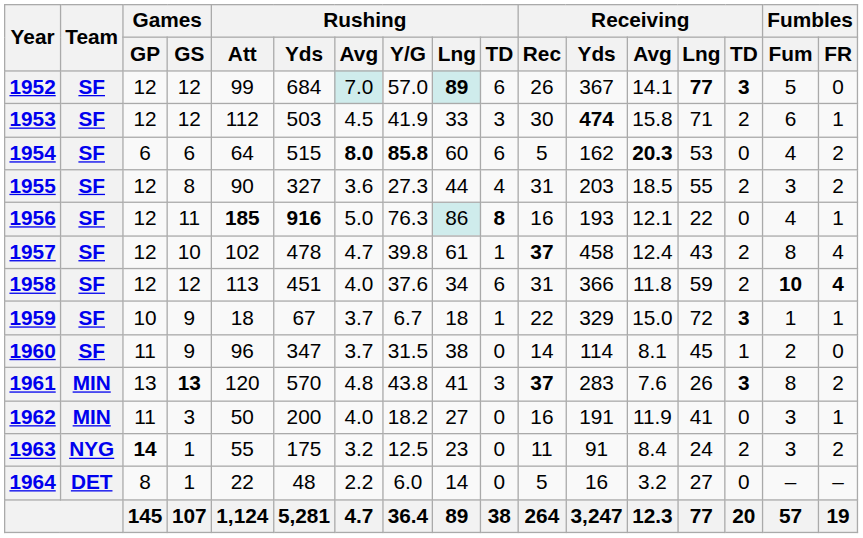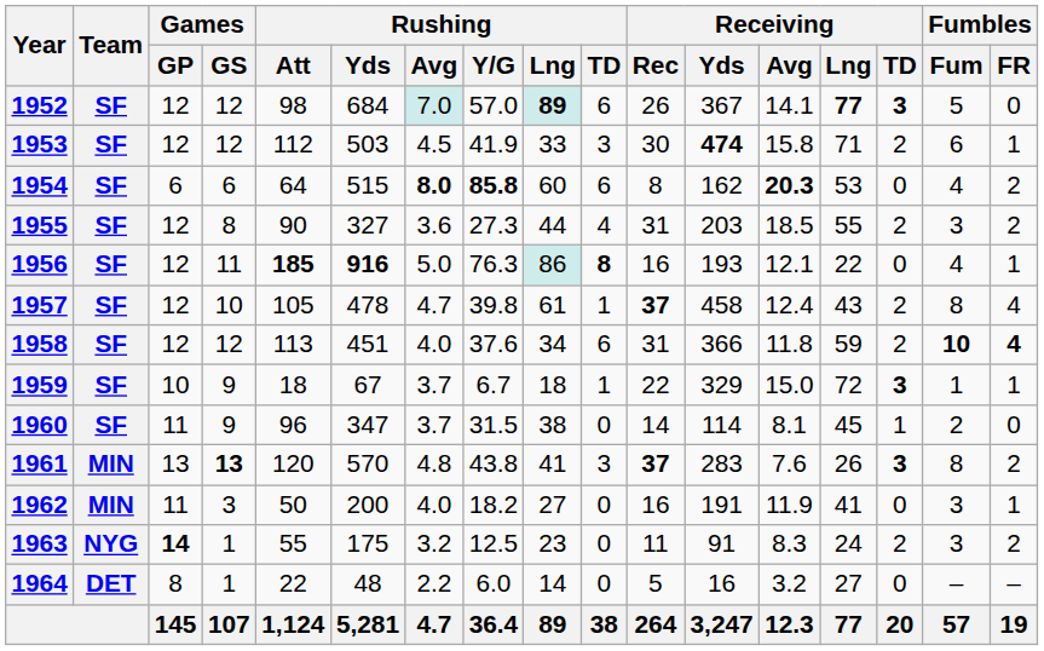 <table class= "wikitable" style="text-align:center;">
 <tr>
 <th rowspan="2">Year</th>
 <th rowspan="2">Team</th>
 <th colspan="2">Games</th>
 <th colspan="6">Rushing</th>
 <th colspan="5">Receiving</th>
 <th colspan="2">Fumbles</th>
 </tr>
 <tr>
 <th>GP</th>
 <th>GS</th>
 <th>Att</th>
 <th>Yds</th>
 <th>Avg</th>
 <th>Y/G</th>
 <th>Lng</th>
 <th>TD</th>
 <th>Rec</th>
 <th>Yds</th>
 <th>Avg</th>
 <th>Lng</th>
 <th>TD</th>
 <th>Fum</th>
 <th>FR</th>
 </tr>
 <tr>
 <th><a href='#'>1952</a></th>
 <th><a href='#'>SF</a></th>
 <td>12</td>
 <td>12</td>
-<td>99</td>
+<td>98</td>
 <td>684</td>
 <td style="background:#cfecec;">7.0</td>
 <td>57.0</td>
 <td style="background:#cfecec;"><strong>89</strong></td>
 <td>6</td>
 <td>26</td>
 <td>367</td>
 <td>14.1</td>
 <td><strong>77</strong></td>
 <td><strong>3</strong></td>
 <td>5</td>
 <td>0</td>
 </tr>
 <tr>
 <th><a href='#'>1953</a></th>
 <th><a href='#'>SF</a></th>
 <td>12</td>
 <td>12</td>
 <td>112</td>
 <td>503</td>
 <td>4.5</td>
 <td>41.9</td>
 <td>33</td>
 <td>3</td>
 <td>30</td>
 <td><strong>474</strong></td>
 <td>15.8</td>
 <td>71</td>
 <td>2</td>
 <td>6</td>
 <td>1</td>
 </tr>
 <tr>
 <th><a href='#'>1954</a></th>
 <th><a href='#'>SF</a></th>
 <td>6</td>
 <td>6</td>
 <td>64</td>
 <td>515</td>
 <td><strong>8.0</strong></td>
 <td><strong>85.8</strong></td>
 <td>60</td>
 <td>6</td>
-<td>5</td>
+<td>8</td>
 <td>162</td>
 <td><strong>20.3</strong></td>
 <td>53</td>
 <td>0</td>
 <td>4</td>
 <td>2</td>
 </tr>
 <tr>
 <th><a href='#'>1955</a></th>
 <th><a href='#'>SF</a></th>
 <td>12</td>
 <td>8</td>
 <td>90</td>
 <td>327</td>
 <td>3.6</td>
 <td>27.3</td>
 <td>44</td>
 <td>4</td>
 <td>31</td>
 <td>203</td>
 <td>18.5</td>
 <td>55</td>
 <td>2</td>
 <td>3</td>
 <td>2</td>
 </tr>
 <tr>
 <th><a href='#'>1956</a></th>
 <th><a href='#'>SF</a></th>
 <td>12</td>
 <td>11</td>
 <td><strong>185</strong></td>
 <td><strong>916</strong></td>
 <td>5.0</td>
 <td>76.3</td>
 <td style="background:#cfecec;">86</td>
 <td><strong>8</strong></td>
 <td>16</td>
 <td>193</td>
 <td>12.1</td>
 <td>22</td>
 <td>0</td>
 <td>4</td>
 <td>1</td>
 </tr>
 <tr>
 <th><a href='#'>1957</a></th>
 <th><a href='#'>SF</a></th>
 <td>12</td>
 <td>10</td>
-<td>102</td>
+<td>105</td>
 <td>478</td>
 <td>4.7</td>
 <td>39.8</td>
 <td>61</td>
 <td>1</td>
 <td><strong>37</strong></td>
 <td>458</td>
 <td>12.4</td>
 <td>43</td>
 <td>2</td>
 <td>8</td>
 <td>4</td>
 </tr>
 <tr>
 <th><a href='#'>1958</a></th>
 <th><a href='#'>SF</a></th>
 <td>12</td>
 <td>12</td>
 <td>113</td>
 <td>451</td>
 <td>4.0</td>
 <td>37.6</td>
 <td>34</td>
 <td>6</td>
 <td>31</td>
 <td>366</td>
 <td>11.8</td>
 <td>59</td>
 <td>2</td>
 <td><strong>10</strong></td>
 <td><strong>4</strong></td>
 </tr>
 <tr>
 <th><a href='#'>1959</a></th>
 <th><a href='#'>SF</a></th>
 <td>10</td>
 <td>9</td>
 <td>18</td>
 <td>67</td>
 <td>3.7</td>
 <td>6.7</td>
 <td>18</td>
 <td>1</td>
 <td>22</td>
 <td>329</td>
 <td>15.0</td>
 <td>72</td>
 <td><strong>3</strong></td>
 <td>1</td>
 <td>1</td>
 </tr>
 <tr>
 <th><a href='#'>1960</a></th>
 <th><a href='#'>SF</a></th>
 <td>11</td>
 <td>9</td>
 <td>96</td>
 <td>347</td>
 <td>3.7</td>
 <td>31.5</td>
 <td>38</td>
 <td>0</td>
 <td>14</td>
 <td>114</td>
 <td>8.1</td>
 <td>45</td>
 <td>1</td>
 <td>2</td>
 <td>0</td>
 </tr>
 <tr>
 <th><a href='#'>1961</a></th>
 <th><a href='#'>MIN</a></th>
 <td>13</td>
 <td><strong>13</strong></td>
 <td>120</td>
 <td>570</td>
 <td>4.8</td>
 <td>43.8</td>
 <td>41</td>
 <td>3</td>
 <td><strong>37</strong></td>
 <td>283</td>
 <td>7.6</td>
 <td>26</td>
 <td><strong>3</strong></td>
 <td>8</td>
 <td>2</td>
 </tr>
 <tr>
 <th><a href='#'>1962</a></th>
 <th><a href='#'>MIN</a></th>
 <td>11</td>
 <td>3</td>
 <td>50</td>
 <td>200</td>
 <td>4.0</td>
 <td>18.2</td>
 <td>27</td>
 <td>0</td>
 <td>16</td>
 <td>191</td>
 <td>11.9</td>
 <td>41</td>
 <td>0</td>
 <td>3</td>
 <td>1</td>
 </tr>
 <tr>
 <th><a href='#'>1963</a></th>
 <th><a href='#'>NYG</a></th>
 <td><strong>14</strong></td>
 <td>1</td>
 <td>55</td>
 <td>175</td>
 <td>3.2</td>
 <td>12.5</td>
 <td>23</td>
 <td>0</td>
 <td>11</td>
 <td>91</td>
-<td>8.4</td>
+<td>8.3</td>
 <td>24</td>
 <td>2</td>
 <td>3</td>
 <td>2</td>
 </tr>
 <tr>
 <th><a href='#'>1964</a></th>
 <th><a href='#'>DET</a></th>
 <td>8</td>
 <td>1</td>
 <td>22</td>
 <td>48</td>
 <td>2.2</td>
 <td>6.0</td>
 <td>14</td>
 <td>0</td>
 <td>5</td>
 <td>16</td>
 <td>3.2</td>
 <td>27</td>
 <td>0</td>
 <td>–</td>
 <td>–</td>
 </tr>
 <tr>
 <th colspan="2"></th>
 <th>145</th>
 <th>107</th>
 <th>1,124</th>
 <th>5,281</th>
 <th>4.7</th>
 <th>36.4</th>
 <th>89</th>
 <th>38</th>
 <th>264</th>
 <th>3,247</th>
 <th>12.3</th>
 <th>77</th>
 <th>20</th>
 <th>57</th>
 <th>19</th>
 </tr>
 </table>
